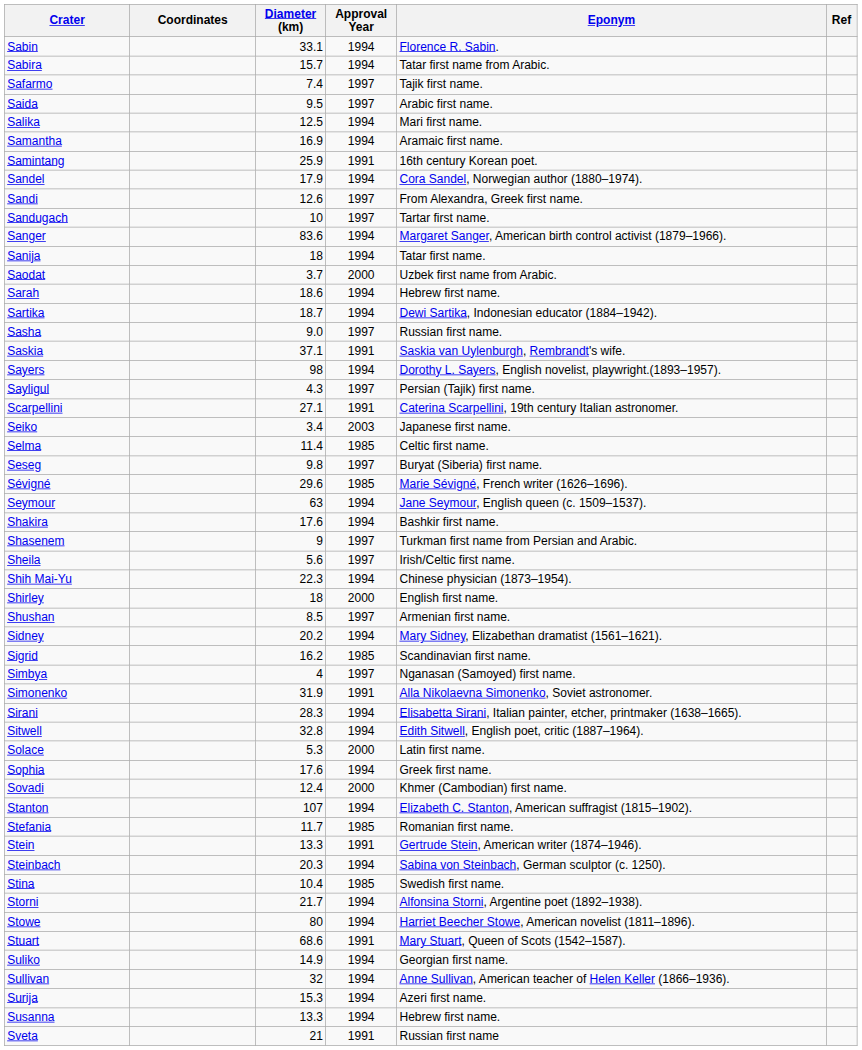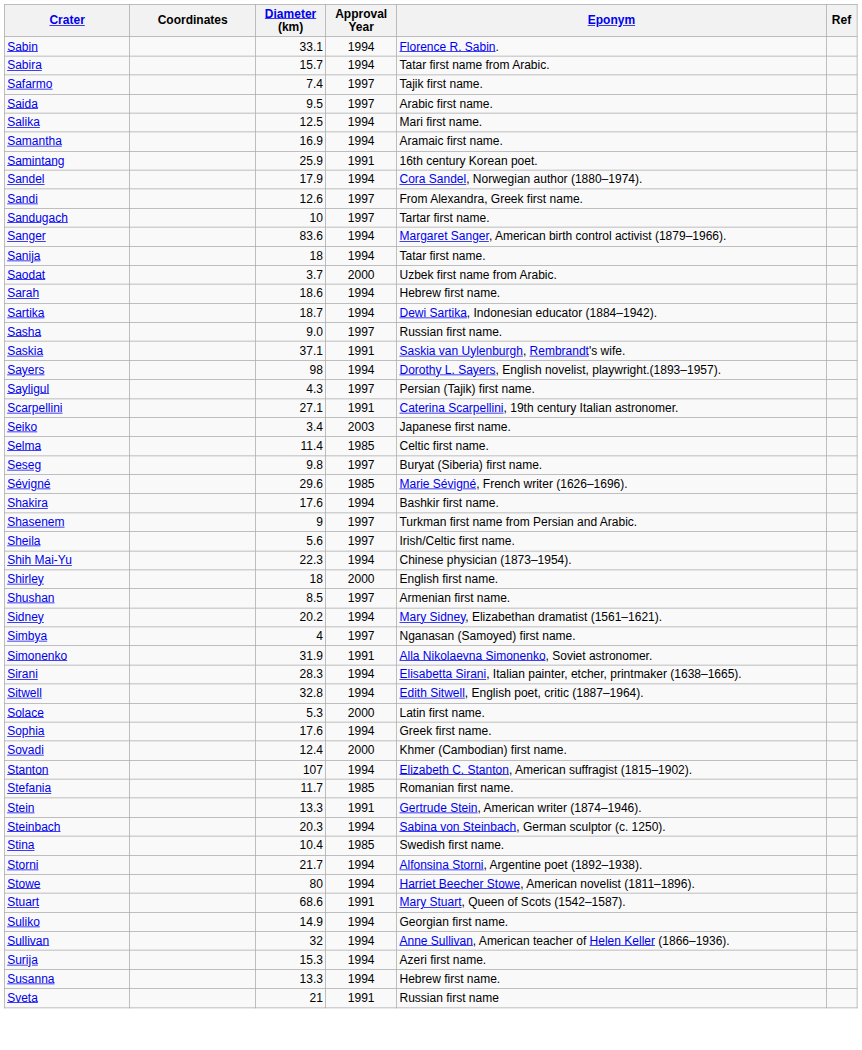 <table class="wikitable sortable" style="min-width: 90%">
 <tr>
 <th style="width:10em"><a href='#'>Crater</a></th>
 <th style="width:10em">Coordinates</th>
 <th><a href='#'>Diameter</a><br>(km)</th>
 <th>Approval<br>Year</th>
 <th class="unsortable"><a href='#'>Eponym</a></th>
 <th class="unsortable">Ref</th>
 </tr>
 <tr id="Sabin">
 <td><a href='#'>Sabin</a></td>
 <td></td>
 <td align=right>33.1</td>
 <td align=center>1994</td>
 <td><a href='#'>Florence R. Sabin</a>.</td>
 <td></td>
 </tr>
 <tr id="Sabira">
 <td><a href='#'>Sabira</a></td>
 <td></td>
 <td align=right>15.7</td>
 <td align=center>1994</td>
 <td>Tatar first name from Arabic.</td>
 <td></td>
 </tr>
 <tr id="Safarmo">
 <td><a href='#'>Safarmo</a></td>
 <td></td>
 <td align=right>7.4</td>
 <td align=center>1997</td>
 <td>Tajik first name.</td>
 <td></td>
 </tr>
 <tr id="Saida">
 <td><a href='#'>Saida</a></td>
 <td></td>
 <td align=right>9.5</td>
 <td align=center>1997</td>
 <td>Arabic first name.</td>
 <td></td>
 </tr>
 <tr id="Salika">
 <td><a href='#'>Salika</a></td>
 <td></td>
 <td align=right>12.5</td>
 <td align=center>1994</td>
 <td>Mari first name.</td>
 <td></td>
 </tr>
 <tr id="Samantha">
 <td><a href='#'>Samantha</a></td>
 <td></td>
 <td align=right>16.9</td>
 <td align=center>1994</td>
 <td>Aramaic first name.</td>
 <td></td>
 </tr>
 <tr id="Samintang">
 <td><a href='#'>Samintang</a></td>
 <td></td>
 <td align=right>25.9</td>
 <td align=center>1991</td>
 <td>16th century Korean poet.</td>
 <td></td>
 </tr>
 <tr id="Sandel">
 <td><a href='#'>Sandel</a></td>
 <td></td>
 <td align=right>17.9</td>
 <td align=center>1994</td>
 <td><a href='#'>Cora Sandel</a>, Norwegian author (1880–1974).</td>
 <td></td>
 </tr>
 <tr id="Sandi">
 <td><a href='#'>Sandi</a></td>
 <td></td>
 <td align=right>12.6</td>
 <td align=center>1997</td>
 <td>From Alexandra, Greek first name.</td>
 <td></td>
 </tr>
 <tr id="Sandugach">
 <td><a href='#'>Sandugach</a></td>
 <td></td>
 <td align=right>10</td>
 <td align=center>1997</td>
 <td>Tartar first name.</td>
 <td></td>
 </tr>
 <tr id="Sanger">
 <td><a href='#'>Sanger</a></td>
 <td></td>
 <td align=right>83.6</td>
 <td align=center>1994</td>
 <td><a href='#'>Margaret Sanger</a>, American birth control activist (1879–1966).</td>
 <td></td>
 </tr>
 <tr id="Sanija">
 <td><a href='#'>Sanija</a></td>
 <td></td>
 <td align=right>18</td>
 <td align=center>1994</td>
 <td>Tatar first name.</td>
 <td></td>
 </tr>
 <tr id="Saodat">
 <td><a href='#'>Saodat</a></td>
 <td></td>
 <td align=right>3.7</td>
 <td align=center>2000</td>
 <td>Uzbek first name from Arabic.</td>
 <td></td>
 </tr>
 <tr id="Sarah">
 <td><a href='#'>Sarah</a></td>
 <td></td>
 <td align=right>18.6</td>
 <td align=center>1994</td>
 <td>Hebrew first name.</td>
 <td></td>
 </tr>
 <tr id="Sartika">
 <td><a href='#'>Sartika</a></td>
 <td></td>
 <td align=right>18.7</td>
 <td align=center>1994</td>
 <td><a href='#'>Dewi Sartika</a>, Indonesian educator (1884–1942).</td>
 <td></td>
 </tr>
 <tr id="Sasha">
 <td><a href='#'>Sasha</a></td>
 <td></td>
 <td align=right>9.0</td>
 <td align=center>1997</td>
 <td>Russian first name.</td>
 <td></td>
 </tr>
 <tr id="Saskia">
 <td><a href='#'>Saskia</a></td>
 <td></td>
 <td align=right>37.1</td>
 <td align=center>1991</td>
 <td><a href='#'>Saskia van Uylenburgh</a>, <a href='#'>Rembrandt</a>'s wife.</td>
 <td></td>
 </tr>
 <tr id="Sayers">
 <td><a href='#'>Sayers</a></td>
 <td></td>
 <td align=right>98</td>
 <td align=center>1994</td>
 <td><a href='#'>Dorothy L. Sayers</a>, English novelist, playwright.(1893–1957).</td>
 <td></td>
 </tr>
 <tr id="Sayligul">
 <td><a href='#'>Sayligul</a></td>
 <td></td>
 <td align=right>4.3</td>
 <td align=center>1997</td>
 <td>Persian (Tajik) first name.</td>
 <td></td>
 </tr>
 <tr id="Scarpellini">
 <td><a href='#'>Scarpellini</a></td>
 <td></td>
 <td align=right>27.1</td>
 <td align=center>1991</td>
 <td><a href='#'>Caterina Scarpellini</a>, 19th century Italian astronomer.</td>
 <td></td>
 </tr>
 <tr id="Seiko">
 <td><a href='#'>Seiko</a></td>
 <td></td>
 <td align=right>3.4</td>
 <td align=center>2003</td>
 <td>Japanese first name.</td>
 <td></td>
 </tr>
 <tr id="Selma">
 <td><a href='#'>Selma</a></td>
 <td></td>
 <td align=right>11.4</td>
 <td align=center>1985</td>
 <td>Celtic first name.</td>
 <td></td>
 </tr>
 <tr id="Seseg">
 <td><a href='#'>Seseg</a></td>
 <td></td>
 <td align=right>9.8</td>
 <td align=center>1997</td>
 <td>Buryat (Siberia) first name.</td>
 <td></td>
 </tr>
 <tr id="Sévigné">
 <td><a href='#'>Sévigné</a></td>
 <td></td>
 <td align=right>29.6</td>
 <td align=center>1985</td>
 <td><a href='#'>Marie Sévigné</a>, French writer (1626–1696).</td>
 <td></td>
 </tr>
-<tr id="Seymour">
-<td><a href='#'>Seymour</a></td>
-<td></td>
-<td align=right>63</td>
-<td align=center>1994</td>
-<td><a href='#'>Jane Seymour</a>, English queen (c. 1509–1537).</td>
-<td></td>
-</tr>
 <tr id="Shakira">
 <td><a href='#'>Shakira</a></td>
 <td></td>
 <td align=right>17.6</td>
 <td align=center>1994</td>
 <td>Bashkir first name.</td>
 <td></td>
 </tr>
 <tr id="Shasenem">
 <td><a href='#'>Shasenem</a></td>
 <td></td>
 <td align=right>9</td>
 <td align=center>1997</td>
 <td>Turkman first name from Persian and Arabic.</td>
 <td></td>
 </tr>
 <tr id="Sheila">
 <td><a href='#'>Sheila</a></td>
 <td></td>
 <td align=right>5.6</td>
 <td align=center>1997</td>
 <td>Irish/Celtic first name.</td>
 <td></td>
 </tr>
 <tr id="Shih Mai-Yu">
 <td><a href='#'>Shih Mai-Yu</a></td>
 <td></td>
 <td align=right>22.3</td>
 <td align=center>1994</td>
 <td>Chinese physician (1873–1954).</td>
 <td></td>
 </tr>
 <tr id="Shirley">
 <td><a href='#'>Shirley</a></td>
 <td></td>
 <td align=right>18</td>
 <td align=center>2000</td>
 <td>English first name.</td>
 <td></td>
 </tr>
 <tr id="Shushan">
 <td><a href='#'>Shushan</a></td>
 <td></td>
 <td align=right>8.5</td>
 <td align=center>1997</td>
 <td>Armenian first name.</td>
 <td></td>
 </tr>
 <tr id="Sidney">
 <td><a href='#'>Sidney</a></td>
 <td></td>
 <td align=right>20.2</td>
 <td align=center>1994</td>
 <td><a href='#'>Mary Sidney</a>, Elizabethan dramatist (1561–1621).</td>
-<td></td>
-</tr>
-<tr id="Sigrid">
-<td><a href='#'>Sigrid</a></td>
-<td></td>
-<td align=right>16.2</td>
-<td align=center>1985</td>
-<td>Scandinavian first name.</td>
 <td></td>
 </tr>
 <tr id="Simbya">
 <td><a href='#'>Simbya</a></td>
 <td></td>
 <td align=right>4</td>
 <td align=center>1997</td>
 <td>Nganasan (Samoyed) first name.</td>
 <td></td>
 </tr>
 <tr id="Simonenko">
 <td><a href='#'>Simonenko</a></td>
 <td></td>
 <td align=right>31.9</td>
 <td align=center>1991</td>
 <td><a href='#'>Alla Nikolaevna Simonenko</a>, Soviet astronomer.</td>
 <td></td>
 </tr>
 <tr id="Sirani">
 <td><a href='#'>Sirani</a></td>
 <td></td>
 <td align=right>28.3</td>
 <td align=center>1994</td>
 <td><a href='#'>Elisabetta Sirani</a>, Italian painter, etcher, printmaker (1638–1665).</td>
 <td></td>
 </tr>
 <tr id="Sitwell">
 <td><a href='#'>Sitwell</a></td>
 <td></td>
 <td align=right>32.8</td>
 <td align=center>1994</td>
 <td><a href='#'>Edith Sitwell</a>, English poet, critic (1887–1964).</td>
 <td></td>
 </tr>
 <tr id="Solace">
 <td><a href='#'>Solace</a></td>
 <td></td>
 <td align=right>5.3</td>
 <td align=center>2000</td>
 <td>Latin first name.</td>
 <td></td>
 </tr>
 <tr id="Sophia">
 <td><a href='#'>Sophia</a></td>
 <td></td>
 <td align=right>17.6</td>
 <td align=center>1994</td>
 <td>Greek first name.</td>
 <td></td>
 </tr>
 <tr id="Sovadi">
 <td><a href='#'>Sovadi</a></td>
 <td></td>
 <td align=right>12.4</td>
 <td align=center>2000</td>
 <td>Khmer (Cambodian) first name.</td>
 <td></td>
 </tr>
 <tr id="Stanton">
 <td><a href='#'>Stanton</a></td>
 <td></td>
 <td align=right>107</td>
 <td align=center>1994</td>
 <td><a href='#'>Elizabeth C. Stanton</a>, American suffragist (1815–1902).</td>
 <td></td>
 </tr>
 <tr id="Stefania">
 <td><a href='#'>Stefania</a></td>
 <td></td>
 <td align=right>11.7</td>
 <td align=center>1985</td>
 <td>Romanian first name.</td>
 <td></td>
 </tr>
 <tr id="Stein">
 <td><a href='#'>Stein</a></td>
 <td></td>
 <td align=right>13.3</td>
 <td align=center>1991</td>
 <td><a href='#'>Gertrude Stein</a>, American writer (1874–1946).</td>
 <td></td>
 </tr>
 <tr id="Steinbach">
 <td><a href='#'>Steinbach</a></td>
 <td></td>
 <td align=right>20.3</td>
 <td align=center>1994</td>
 <td><a href='#'>Sabina von Steinbach</a>, German sculptor (c. 1250).</td>
 <td></td>
 </tr>
 <tr id="Stina">
 <td><a href='#'>Stina</a></td>
 <td></td>
 <td align=right>10.4</td>
 <td align=center>1985</td>
 <td>Swedish first name.</td>
 <td></td>
 </tr>
 <tr id="Storni">
 <td><a href='#'>Storni</a></td>
 <td></td>
 <td align=right>21.7</td>
 <td align=center>1994</td>
 <td><a href='#'>Alfonsina Storni</a>, Argentine poet (1892–1938).</td>
 <td></td>
 </tr>
 <tr id="Stowe">
 <td><a href='#'>Stowe</a></td>
 <td></td>
 <td align=right>80</td>
 <td align=center>1994</td>
 <td><a href='#'>Harriet Beecher Stowe</a>, American novelist (1811–1896).</td>
 <td></td>
 </tr>
 <tr id="Stuart">
 <td><a href='#'>Stuart</a></td>
 <td></td>
 <td align=right>68.6</td>
 <td align=center>1991</td>
 <td><a href='#'>Mary Stuart</a>, Queen of Scots (1542–1587).</td>
 <td></td>
 </tr>
 <tr id="Suliko">
 <td><a href='#'>Suliko</a></td>
 <td></td>
 <td align=right>14.9</td>
 <td align=center>1994</td>
 <td>Georgian first name.</td>
 <td></td>
 </tr>
 <tr id="Sullivan">
 <td><a href='#'>Sullivan</a></td>
 <td></td>
 <td align=right>32</td>
 <td align=center>1994</td>
 <td><a href='#'>Anne Sullivan</a>, American teacher of <a href='#'>Helen Keller</a> (1866–1936).</td>
 <td></td>
 </tr>
 <tr id="Surija">
 <td><a href='#'>Surija</a></td>
 <td></td>
 <td align=right>15.3</td>
 <td align=center>1994</td>
 <td>Azeri first name.</td>
 <td></td>
 </tr>
 <tr id="Susanna">
 <td><a href='#'>Susanna</a></td>
 <td></td>
 <td align=right>13.3</td>
 <td align=center>1994</td>
 <td>Hebrew first name.</td>
 <td></td>
 </tr>
 <tr id="Sveta">
 <td><a href='#'>Sveta</a></td>
 <td></td>
 <td align=right>21</td>
 <td align=center>1991</td>
 <td>Russian first name</td>
 <td></td>
 </tr>
 </table>
